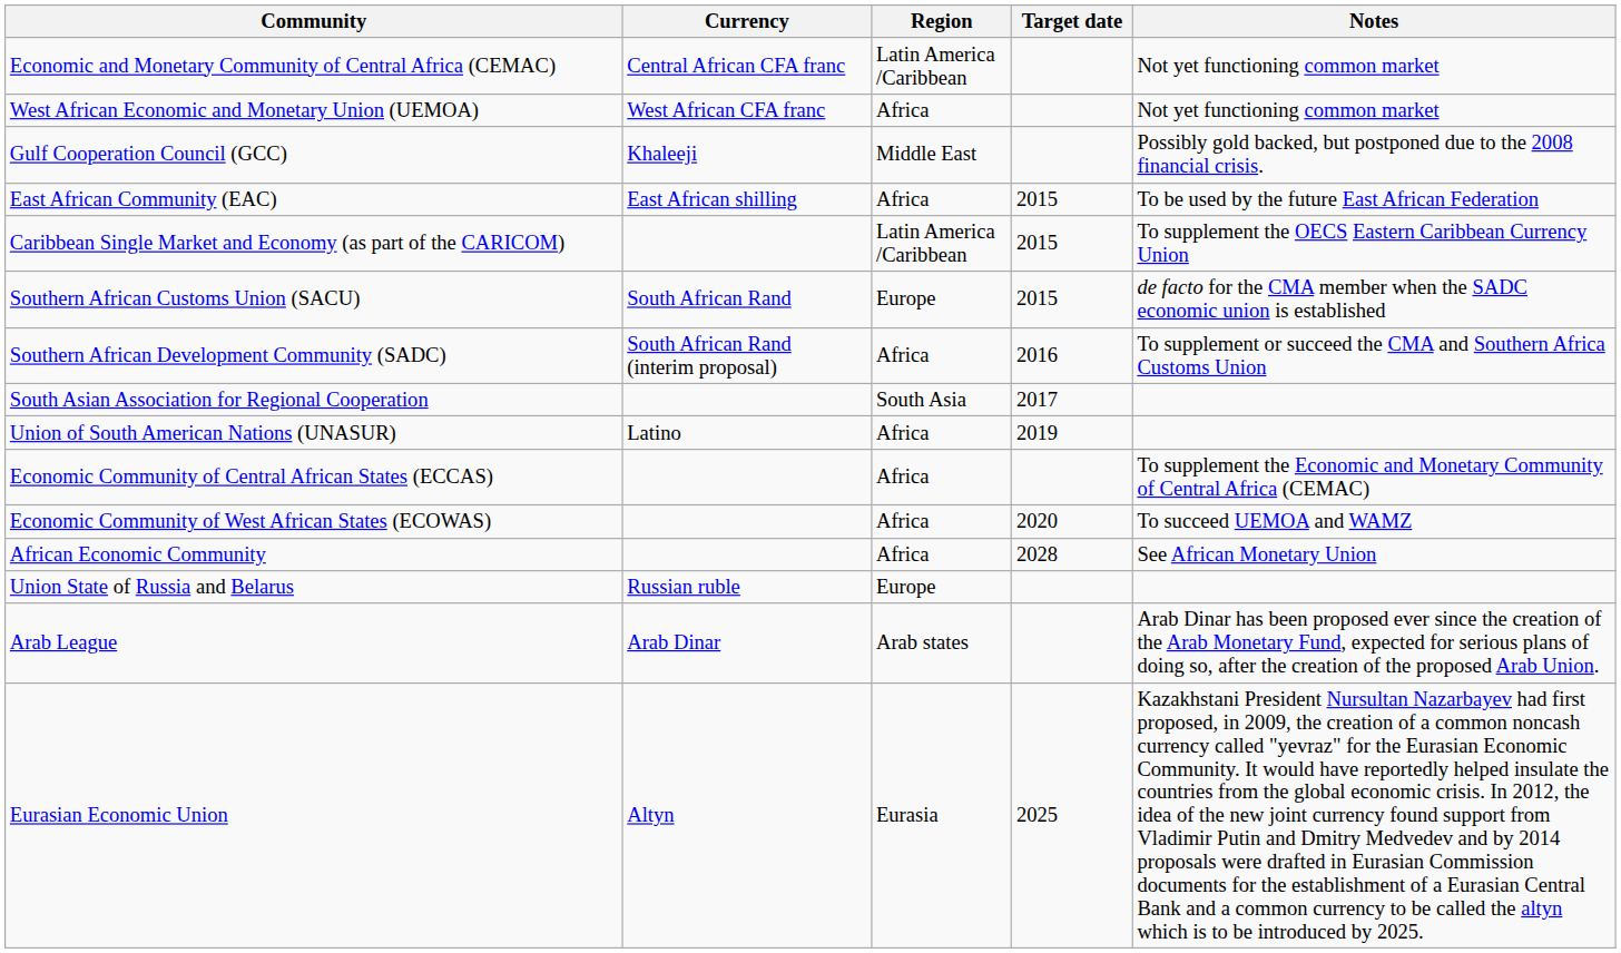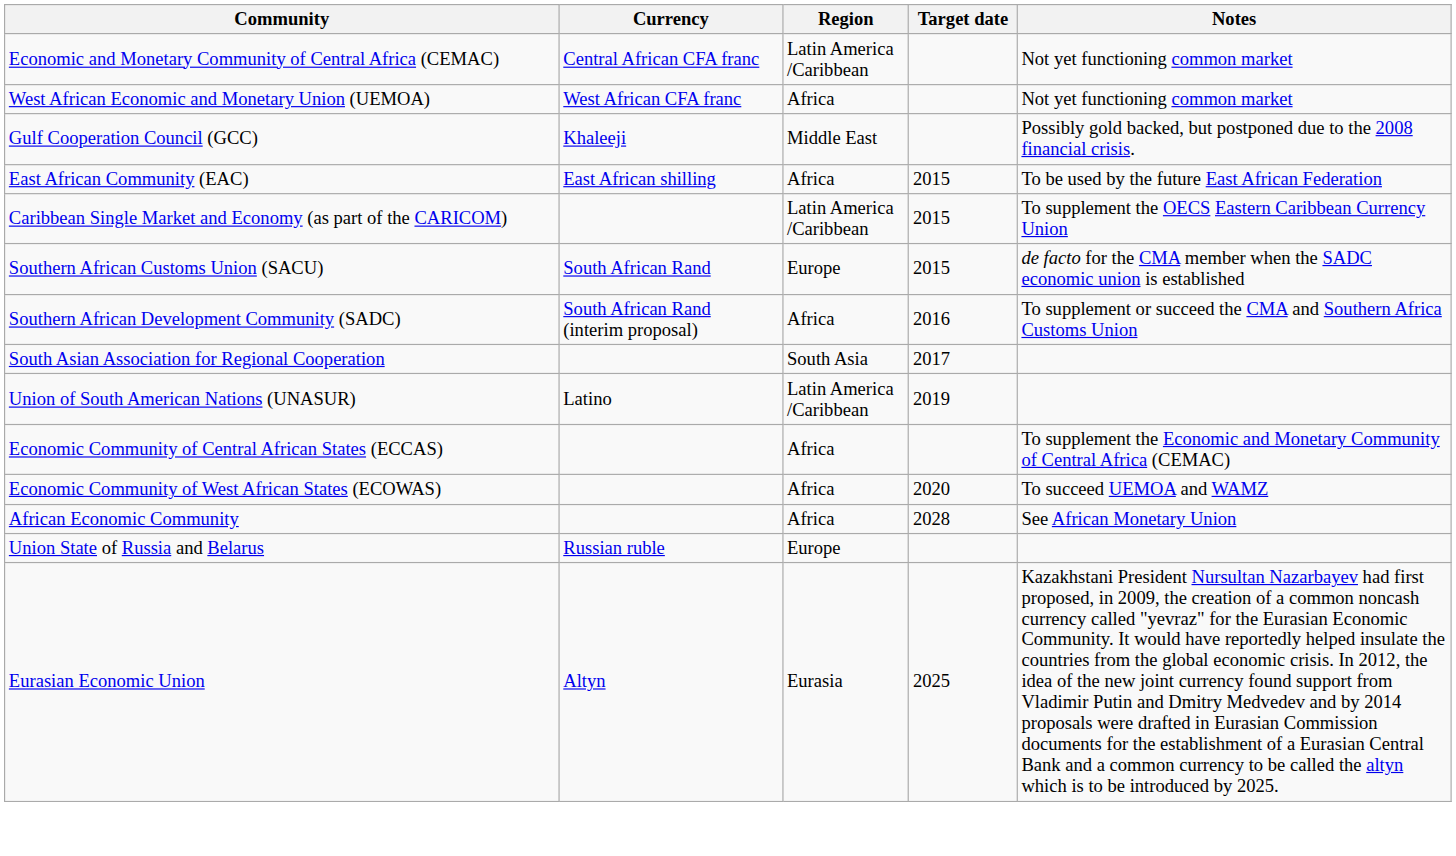 <table class="wikitable sortable">
 <tr>
 <th>Community</th>
 <th>Currency</th>
 <th>Region</th>
 <th>Target date</th>
 <th width=30%>Notes</th>
 </tr>
 <tr>
 <td><a href='#'>Economic and Monetary Community of Central Africa</a> (CEMAC)</td>
 <td><a href='#'>Central African CFA franc</a></td>
 <td>Latin America<br>/Caribbean</td>
 <td></td>
 <td>Not yet functioning <a href='#'>common market</a></td>
 </tr>
 <tr>
 <td><a href='#'>West African Economic and Monetary Union</a> (UEMOA)</td>
 <td><a href='#'>West African CFA franc</a></td>
 <td>Africa </td>
 <td></td>
 <td>Not yet functioning <a href='#'>common market</a></td>
 </tr>
 <tr>
 <td><a href='#'>Gulf Cooperation Council</a> (GCC)</td>
 <td><a href='#'>Khaleeji</a></td>
 <td>Middle East</td>
 <td></td>
 <td>Possibly gold backed, but postponed due to the <a href='#'>2008 financial crisis</a>.</td>
 </tr>
 <tr>
 <td><a href='#'>East African Community</a> (EAC)</td>
 <td><a href='#'>East African shilling</a></td>
 <td>Africa</td>
 <td>2015</td>
 <td>To be used by the future <a href='#'>East African Federation</a></td>
 </tr>
 <tr>
 <td><a href='#'>Caribbean Single Market and Economy</a> (as part of the <a href='#'>CARICOM</a>)</td>
 <td></td>
 <td>Latin America<br>/Caribbean</td>
 <td>2015</td>
 <td>To supplement the <a href='#'>OECS</a> <a href='#'>Eastern Caribbean Currency Union</a></td>
 </tr>
 <tr>
 <td><a href='#'>Southern African Customs Union</a> (SACU)</td>
 <td><a href='#'>South African Rand</a></td>
 <td>Europe</td>
 <td>2015</td>
 <td><em>de facto</em> for the <a href='#'>CMA</a> member when the <a href='#'>SADC</a> <a href='#'>economic union</a> is established</td>
 </tr>
 <tr>
 <td><a href='#'>Southern African Development Community</a> (SADC)</td>
 <td><a href='#'>South African Rand</a><br>(interim proposal)</td>
 <td>Africa</td>
 <td>2016</td>
 <td>To supplement or succeed the <a href='#'>CMA</a> and <a href='#'>Southern Africa Customs Union</a></td>
 </tr>
 <tr>
 <td><a href='#'>South Asian Association for Regional Cooperation</a></td>
 <td></td>
 <td>South Asia</td>
 <td>2017</td>
 <td></td>
 </tr>
 <tr>
 <td><a href='#'>Union of South American Nations</a> (UNASUR)</td>
 <td>Latino</td>
-<td>Africa</td>
+<td>Latin America<br>/Caribbean</td>
 <td>2019</td>
 <td></td>
 </tr>
 <tr>
 <td><a href='#'>Economic Community of Central African States</a> (ECCAS)</td>
 <td></td>
 <td>Africa</td>
 <td></td>
 <td>To supplement the <a href='#'>Economic and Monetary Community of Central Africa</a> (CEMAC)</td>
 </tr>
 <tr>
 <td><a href='#'>Economic Community of West African States</a> (ECOWAS)</td>
 <td></td>
 <td>Africa</td>
 <td>2020</td>
 <td>To succeed <a href='#'>UEMOA</a> and <a href='#'>WAMZ</a></td>
 </tr>
 <tr>
 <td><a href='#'>African Economic Community</a></td>
 <td></td>
 <td>Africa</td>
 <td>2028</td>
 <td>See <a href='#'>African Monetary Union</a></td>
 </tr>
 <tr>
 <td><a href='#'>Union State</a> of <a href='#'>Russia</a> and <a href='#'>Belarus</a></td>
 <td><a href='#'>Russian ruble</a></td>
 <td>Europe</td>
 <td></td>
 <td></td>
 </tr>
 <tr>
-<td><a href='#'>Arab League</a></td>
-<td><a href='#'>Arab Dinar</a></td>
-<td>Arab states</td>
-<td></td>
-<td>Arab Dinar has been proposed ever since the creation of the <a href='#'>Arab Monetary Fund</a>, expected for serious plans of doing so, after the creation of the proposed <a href='#'>Arab Union</a>.</td>
-</tr>
-<tr>
 <td><a href='#'>Eurasian Economic Union</a></td>
 <td><a href='#'>Altyn</a></td>
 <td>Eurasia</td>
 <td>2025</td>
 <td>Kazakhstani President <a href='#'>Nursultan Nazarbayev</a> had first proposed, in 2009, the creation of a common noncash currency called "yevraz" for the Eurasian Economic Community. It would have reportedly helped insulate the countries from the global economic crisis. In 2012, the idea of the new joint currency found support from Vladimir Putin and Dmitry Medvedev and by 2014 proposals were drafted in Eurasian Commission documents for the establishment of a Eurasian Central Bank and a common currency to be called the <a href='#'>altyn</a> which is to be introduced by 2025.</td>
 </tr>
 </table>
